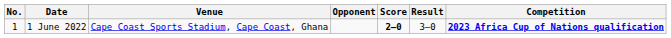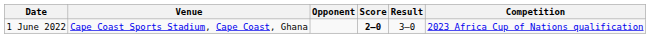 <table class="wikitable sortable">
 <tr>
-<th scope="col">No.</th>
 <th scope="col">Date</th>
 <th scope="col">Venue</th>
 <th scope="col">Opponent</th>
 <th scope="col">Score</th>
 <th scope="col">Result</th>
 <th scope="col">Competition</th>
 </tr>
 <tr>
-<td align="center">1</td>
 <td>1 June 2022</td>
 <td><a href='#'>Cape Coast Sports Stadium</a>, <a href='#'>Cape Coast</a>, Ghana</td>
 <td></td>
 <td align="center"><strong>2–0</strong></td>
 <td align="center">3–0</td>
-<td><strong><a href='#'>2023 Africa Cup of Nations qualification</a></strong></td>
+<td><a href='#'>2023 Africa Cup of Nations qualification</a></td>
 </tr>
 </table>
